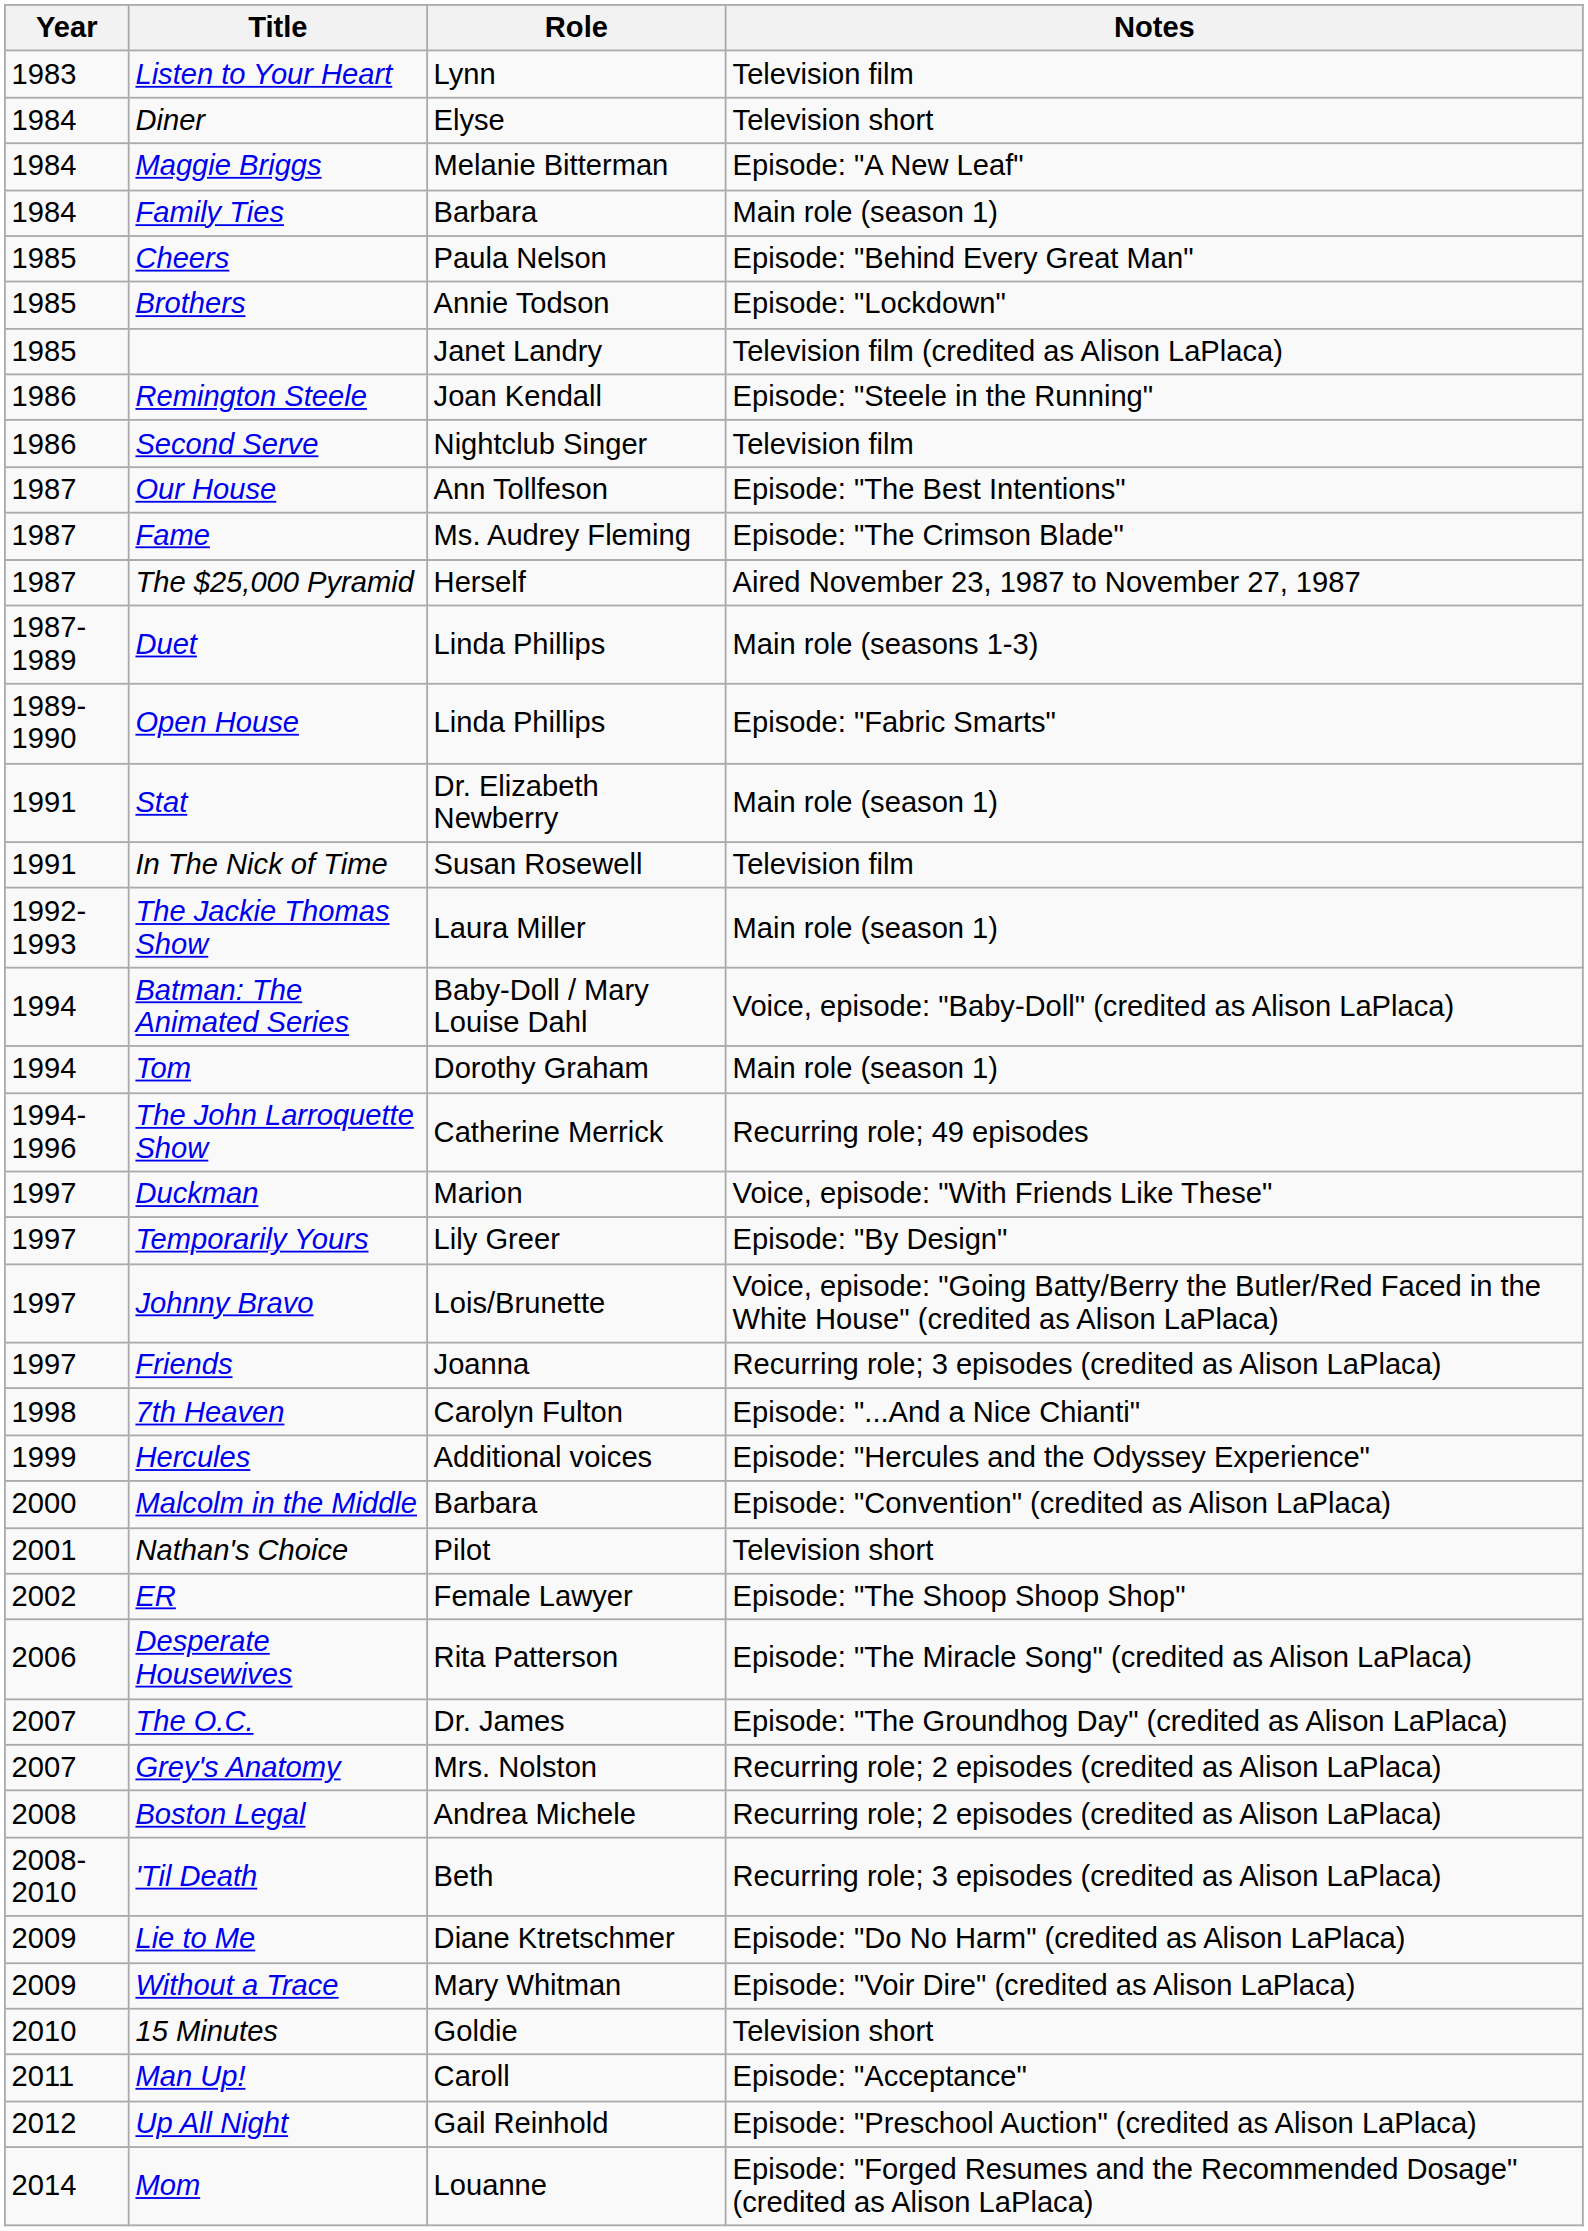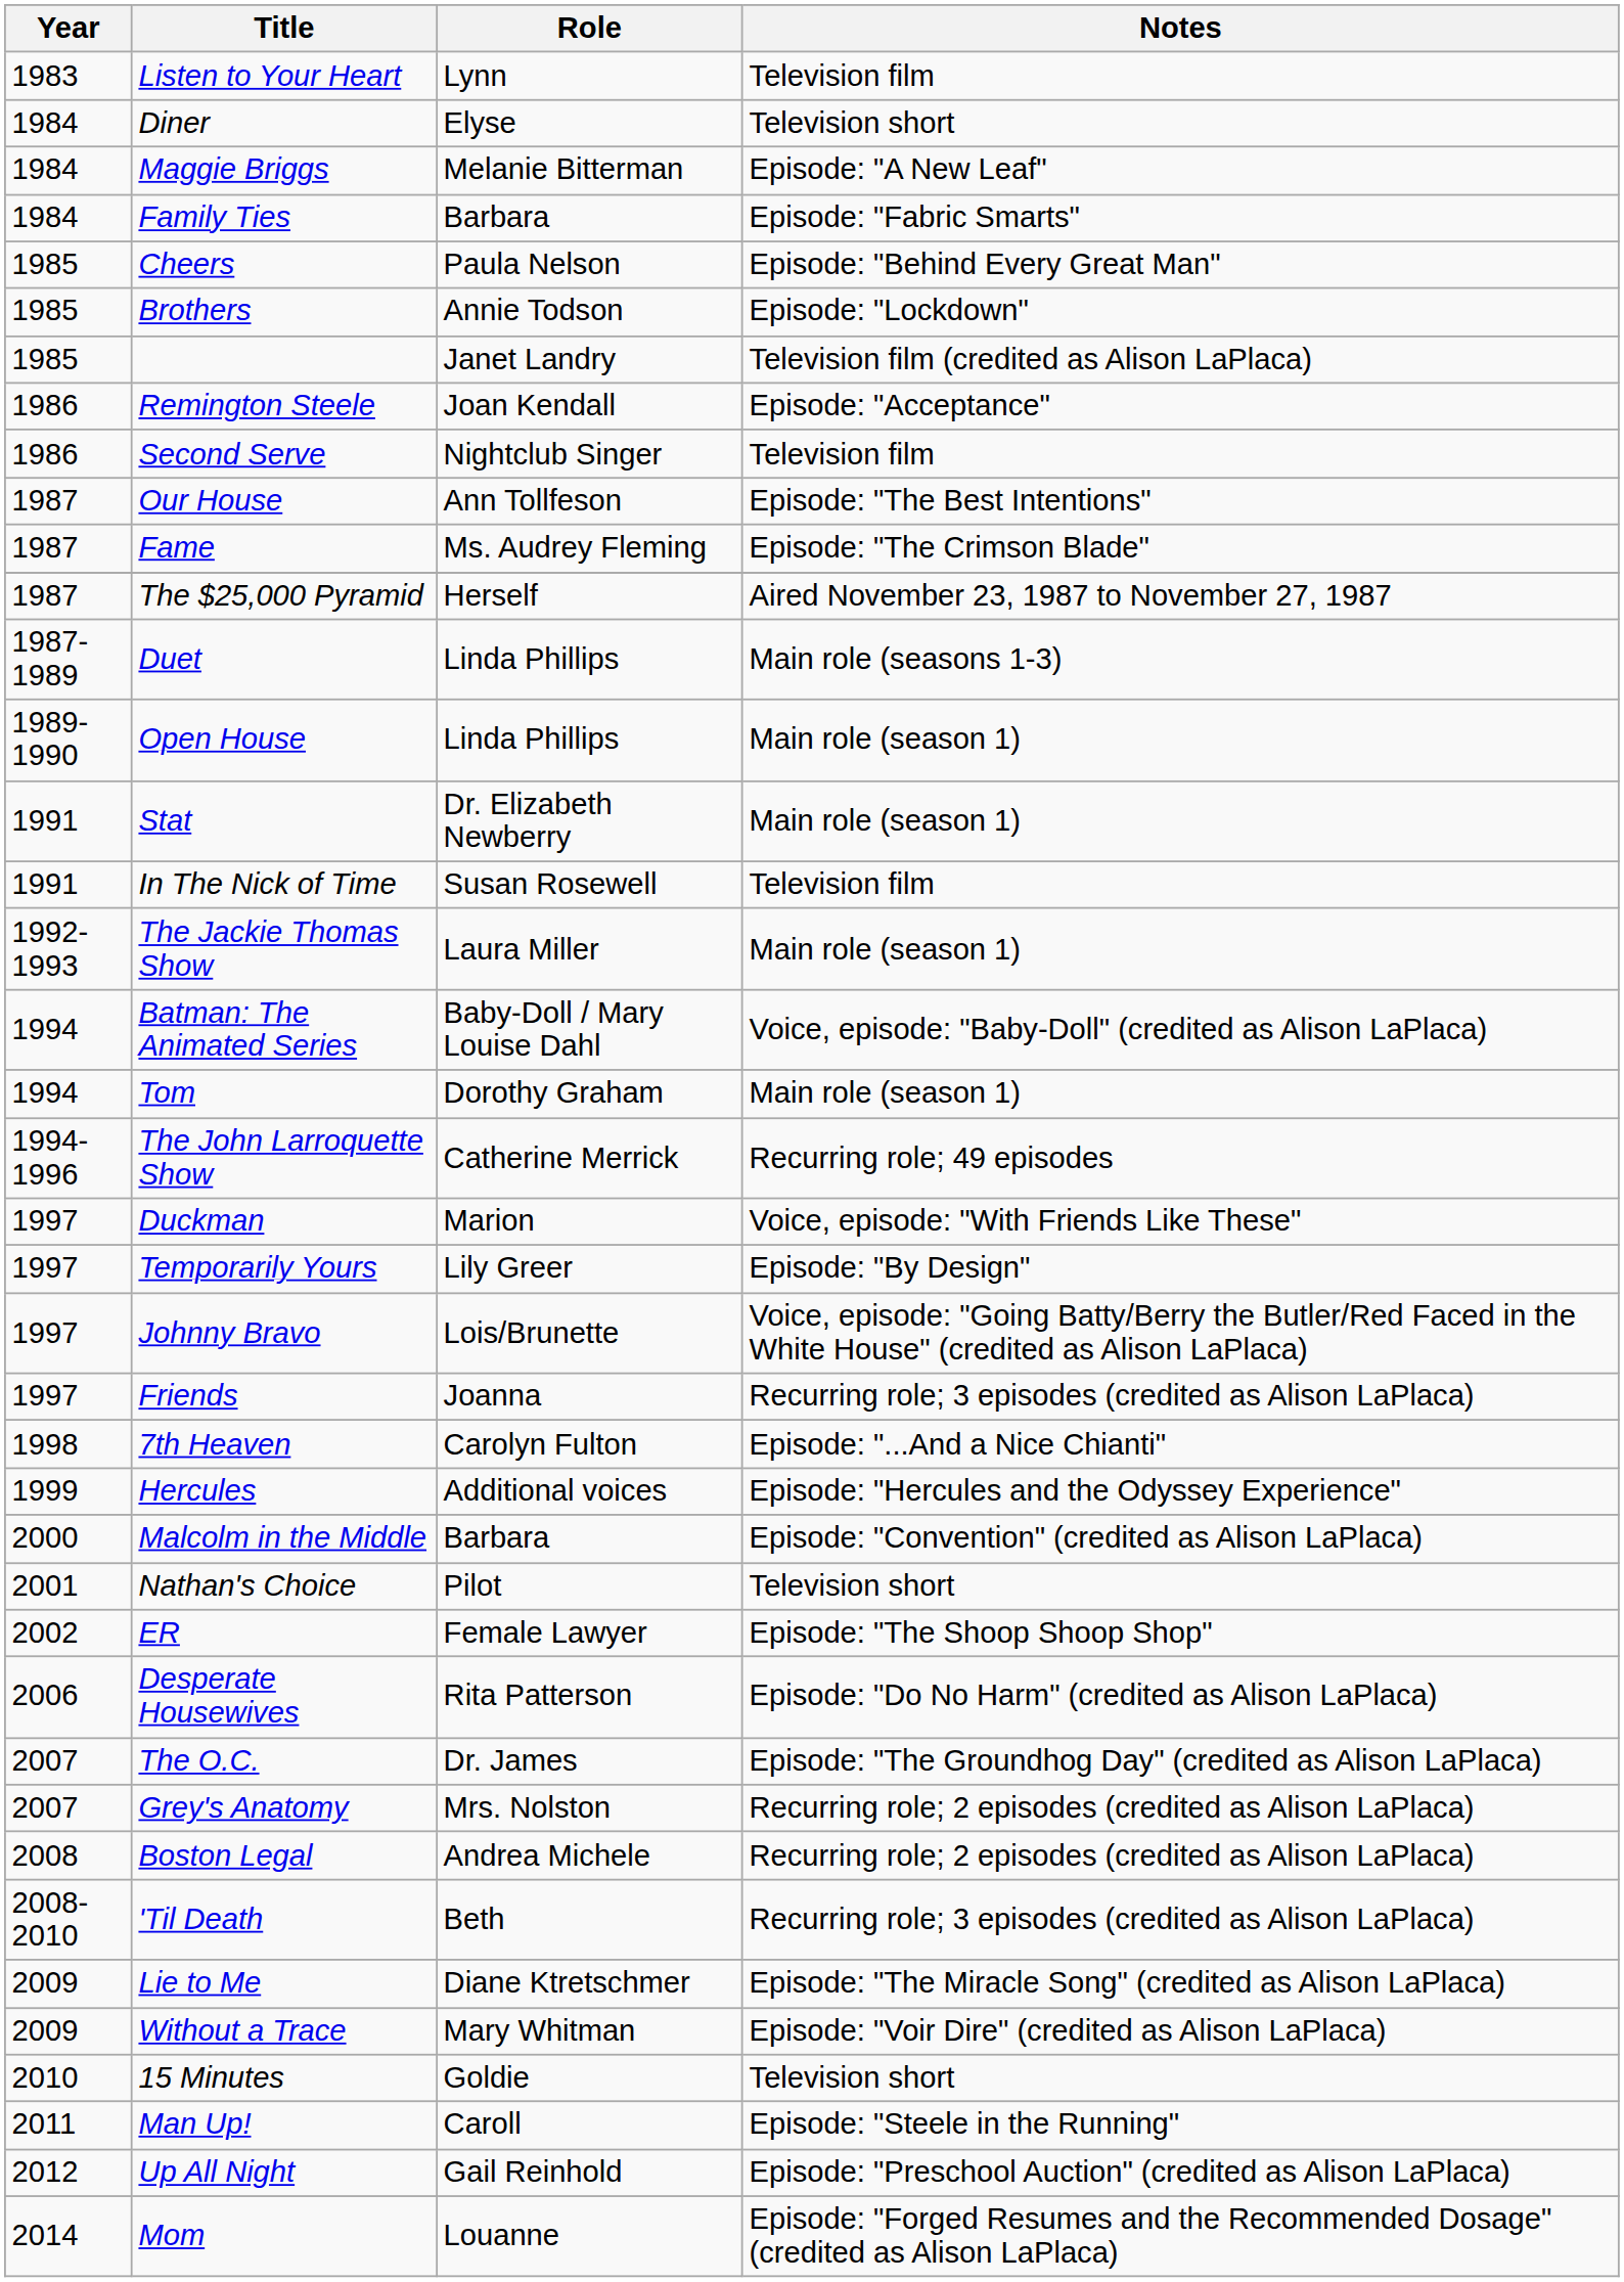 <table class="wikitable sortable">
 <tr>
 <th>Year</th>
 <th>Title</th>
 <th>Role</th>
 <th>Notes</th>
 </tr>
 <tr>
 <td>1983</td>
 <td><em><a href='#'>Listen to Your Heart</a></em></td>
 <td>Lynn</td>
 <td>Television film</td>
 </tr>
 <tr>
 <td>1984</td>
 <td><em>Diner</em></td>
 <td>Elyse</td>
 <td>Television short</td>
 </tr>
 <tr>
 <td>1984</td>
 <td><em><a href='#'>Maggie Briggs</a></em></td>
 <td>Melanie Bitterman</td>
 <td>Episode: "A New Leaf"</td>
 </tr>
 <tr>
 <td>1984</td>
 <td><em><a href='#'>Family Ties</a></em></td>
 <td>Barbara</td>
-<td>Main role (season 1)</td>
+<td>Episode: "Fabric Smarts"</td>
 </tr>
 <tr>
 <td>1985</td>
 <td><em><a href='#'>Cheers</a></em></td>
 <td>Paula Nelson</td>
 <td>Episode: "Behind Every Great Man"</td>
 </tr>
 <tr>
 <td>1985</td>
 <td><em><a href='#'>Brothers</a></em></td>
 <td>Annie Todson</td>
 <td>Episode: "Lockdown"</td>
 </tr>
 <tr>
 <td>1985</td>
 <td><em></em></td>
 <td>Janet Landry</td>
 <td>Television film (credited as Alison LaPlaca)</td>
 </tr>
 <tr>
 <td>1986</td>
 <td><em><a href='#'>Remington Steele</a></em></td>
 <td>Joan Kendall</td>
-<td>Episode: "Steele in the Running"</td>
+<td>Episode: "Acceptance"</td>
 </tr>
 <tr>
 <td>1986</td>
 <td><em><a href='#'>Second Serve</a></em></td>
 <td>Nightclub Singer</td>
 <td>Television film</td>
 </tr>
 <tr>
 <td>1987</td>
 <td><em><a href='#'>Our House</a></em></td>
 <td>Ann Tollfeson</td>
 <td>Episode: "The Best Intentions"</td>
 </tr>
 <tr>
 <td>1987</td>
 <td><em><a href='#'>Fame</a></em></td>
 <td>Ms. Audrey Fleming</td>
 <td>Episode: "The Crimson Blade"</td>
 </tr>
 <tr>
 </tr>
 <tr>
 <td>1987</td>
 <td><em>The $25,000 Pyramid</em></td>
 <td>Herself</td>
 <td>Aired November 23, 1987 to November 27, 1987</td>
 </tr>
 <tr>
 <td>1987-1989</td>
 <td><em><a href='#'>Duet</a></em></td>
 <td>Linda Phillips</td>
 <td>Main role (seasons 1-3)</td>
 </tr>
 <tr>
 <td>1989-1990</td>
 <td><em><a href='#'>Open House</a></em></td>
 <td>Linda Phillips</td>
-<td>Episode: "Fabric Smarts"</td>
+<td>Main role (season 1)</td>
 </tr>
 <tr>
 <td>1991</td>
 <td><em> <a href='#'>Stat</a></em></td>
 <td>Dr. Elizabeth Newberry</td>
 <td>Main role (season 1)</td>
 </tr>
 <tr>
 <td>1991</td>
 <td><em>In The Nick of Time</em></td>
 <td>Susan Rosewell</td>
 <td>Television film</td>
 </tr>
 <tr>
 <td>1992-1993</td>
 <td><em><a href='#'>The Jackie Thomas Show</a></em></td>
 <td>Laura Miller</td>
 <td>Main role (season 1)</td>
 </tr>
 <tr>
 <td>1994</td>
 <td><em><a href='#'>Batman: The Animated Series</a></em></td>
 <td>Baby-Doll / Mary Louise Dahl</td>
 <td>Voice, episode: "Baby-Doll" (credited as Alison LaPlaca)</td>
 </tr>
 <tr>
 <td>1994</td>
 <td><em><a href='#'>Tom</a></em></td>
 <td>Dorothy Graham</td>
 <td>Main role (season 1)</td>
 </tr>
 <tr>
 <td>1994-1996</td>
 <td><em><a href='#'>The John Larroquette Show</a></em></td>
 <td>Catherine Merrick</td>
 <td>Recurring role; 49 episodes</td>
 </tr>
 <tr>
 <td>1997</td>
 <td><em><a href='#'>Duckman</a></em></td>
 <td>Marion</td>
 <td>Voice, episode: "With Friends Like These"</td>
 </tr>
 <tr>
 <td>1997</td>
 <td><em><a href='#'>Temporarily Yours</a></em></td>
 <td>Lily Greer</td>
 <td>Episode: "By Design"</td>
 </tr>
 <tr>
 <td>1997</td>
 <td><em><a href='#'>Johnny Bravo</a></em></td>
 <td>Lois/Brunette</td>
 <td>Voice, episode: "Going Batty/Berry the Butler/Red Faced in the White House" (credited as Alison LaPlaca)</td>
 </tr>
 <tr>
 <td>1997</td>
 <td><em><a href='#'>Friends</a></em></td>
 <td>Joanna</td>
 <td>Recurring role; 3 episodes (credited as Alison LaPlaca)</td>
 </tr>
 <tr>
 <td>1998</td>
 <td><em><a href='#'>7th Heaven</a></em></td>
 <td>Carolyn Fulton</td>
 <td>Episode: "...And a Nice Chianti"</td>
 </tr>
 <tr>
 <td>1999</td>
 <td><em><a href='#'>Hercules</a></em></td>
 <td>Additional voices</td>
 <td>Episode: "Hercules and the Odyssey Experience"</td>
 </tr>
 <tr>
 <td>2000</td>
 <td><em><a href='#'>Malcolm in the Middle</a></em></td>
 <td>Barbara</td>
 <td>Episode: "Convention" (credited as Alison LaPlaca)</td>
 </tr>
 <tr>
 <td>2001</td>
 <td><em>Nathan's Choice</em></td>
 <td>Pilot</td>
 <td>Television short</td>
 </tr>
 <tr>
 <td>2002</td>
 <td><em><a href='#'>ER</a></em></td>
 <td>Female Lawyer</td>
 <td>Episode: "The Shoop Shoop Shop"</td>
 </tr>
 <tr>
 <td>2006</td>
 <td><em><a href='#'>Desperate Housewives</a></em></td>
 <td>Rita Patterson</td>
-<td>Episode: "The Miracle Song" (credited as Alison LaPlaca)</td>
+<td>Episode: "Do No Harm" (credited as Alison LaPlaca)</td>
 </tr>
 <tr>
 <td>2007</td>
 <td><em><a href='#'>The O.C.</a></em></td>
 <td>Dr. James</td>
 <td>Episode: "The Groundhog Day" (credited as Alison LaPlaca)</td>
 </tr>
 <tr>
 <td>2007</td>
 <td><em><a href='#'>Grey's Anatomy</a></em></td>
 <td>Mrs. Nolston</td>
 <td>Recurring role; 2 episodes (credited as Alison LaPlaca)</td>
 </tr>
 <tr>
 <td>2008</td>
 <td><em><a href='#'>Boston Legal</a></em></td>
 <td>Andrea Michele</td>
 <td>Recurring role; 2 episodes (credited as Alison LaPlaca)</td>
 </tr>
 <tr>
 <td>2008-2010</td>
 <td><em><a href='#'>'Til Death</a></em></td>
 <td>Beth</td>
 <td>Recurring role; 3 episodes (credited as Alison LaPlaca)</td>
 </tr>
 <tr>
 <td>2009</td>
 <td><em><a href='#'>Lie to Me</a></em></td>
 <td>Diane Ktretschmer</td>
-<td>Episode: "Do No Harm" (credited as Alison LaPlaca)</td>
+<td>Episode: "The Miracle Song" (credited as Alison LaPlaca)</td>
 </tr>
 <tr>
 <td>2009</td>
 <td><em><a href='#'>Without a Trace</a></em></td>
 <td>Mary Whitman</td>
 <td>Episode: "Voir Dire" (credited as Alison LaPlaca)</td>
 </tr>
 <tr>
 <td>2010</td>
 <td><em>15 Minutes</em></td>
 <td>Goldie</td>
 <td>Television short</td>
 </tr>
 <tr>
 <td>2011</td>
 <td><em><a href='#'>Man Up!</a></em></td>
 <td>Caroll</td>
-<td>Episode: "Acceptance"</td>
+<td>Episode: "Steele in the Running"</td>
 </tr>
 <tr>
 <td>2012</td>
 <td><em><a href='#'>Up All Night</a></em></td>
 <td>Gail Reinhold</td>
 <td>Episode: "Preschool Auction" (credited as Alison LaPlaca)</td>
 </tr>
 <tr>
 <td>2014</td>
 <td><em><a href='#'>Mom</a></em></td>
 <td>Louanne</td>
 <td>Episode: "Forged Resumes and the Recommended Dosage" (credited as Alison LaPlaca)</td>
 </tr>
 </table>
